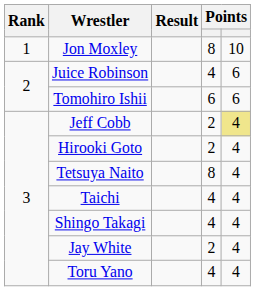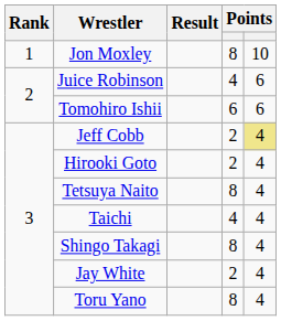 <table class="wikitable mw-collapsible mw-collapsed" plainrowheaders sortable" style="text-align: center">
 <tr>
 <th scope="col" rowspan="2">Rank</th>
 <th scope="col" rowspan="2">Wrestler</th>
 <th scope="col" rowspan="2">Result</th>
 <th scope="col" colspan="2">Points</th>
 </tr>
 <tr>
 <th></th>
 <th></th>
 </tr>
 <tr>
 <td>1</td>
 <td><a href='#'>Jon Moxley</a></td>
 <td></td>
 <td>8</td>
 <td>10</td>
 </tr>
 <tr>
 <td rowspan="2">2</td>
 <td><a href='#'>Juice Robinson</a></td>
 <td></td>
 <td>4</td>
 <td>6</td>
 </tr>
 <tr>
 <td><a href='#'>Tomohiro Ishii</a></td>
 <td></td>
 <td>6</td>
 <td>6</td>
 </tr>
 <tr>
 <td rowspan="7">3</td>
 <td><a href='#'>Jeff Cobb</a></td>
 <td></td>
 <td>2</td>
 <td style="background: khaki;">4</td>
 </tr>
 <tr>
 <td><a href='#'>Hirooki Goto</a></td>
 <td></td>
 <td>2</td>
 <td>4</td>
 </tr>
 <tr>
 <td><a href='#'>Tetsuya Naito</a></td>
 <td></td>
 <td>8</td>
 <td>4</td>
 </tr>
 <tr>
 <td><a href='#'>Taichi</a></td>
 <td></td>
 <td>4</td>
 <td>4</td>
 </tr>
 <tr>
 <td><a href='#'>Shingo Takagi</a></td>
 <td></td>
-<td>4</td>
+<td>8</td>
 <td>4</td>
 </tr>
 <tr>
 <td><a href='#'>Jay White</a></td>
 <td></td>
 <td>2</td>
 <td>4</td>
 </tr>
 <tr>
 <td><a href='#'>Toru Yano</a></td>
 <td></td>
-<td>4</td>
+<td>8</td>
 <td>4</td>
 </tr>
 </table>
